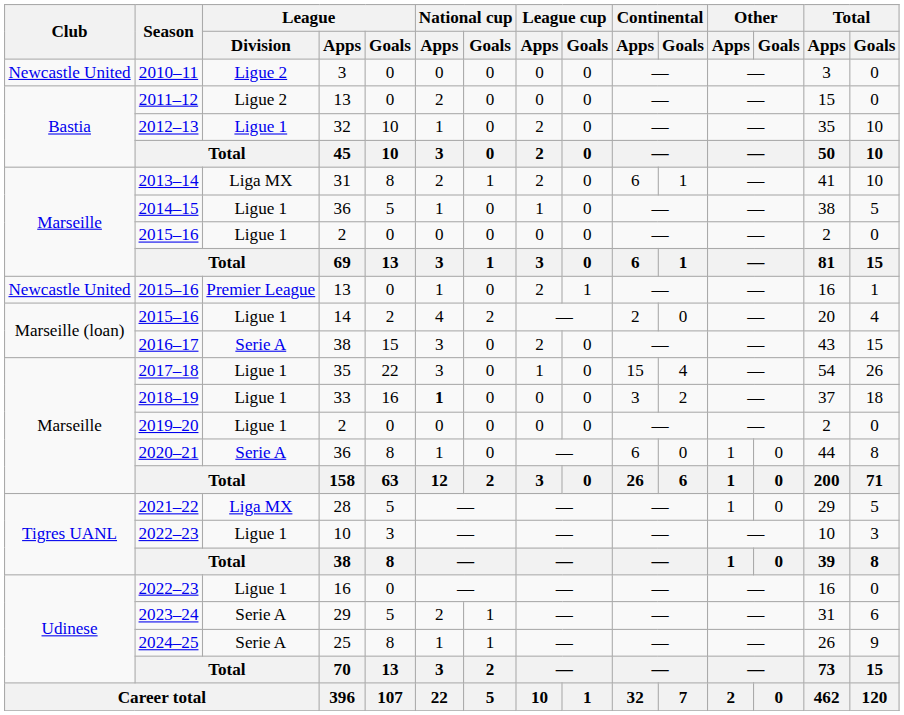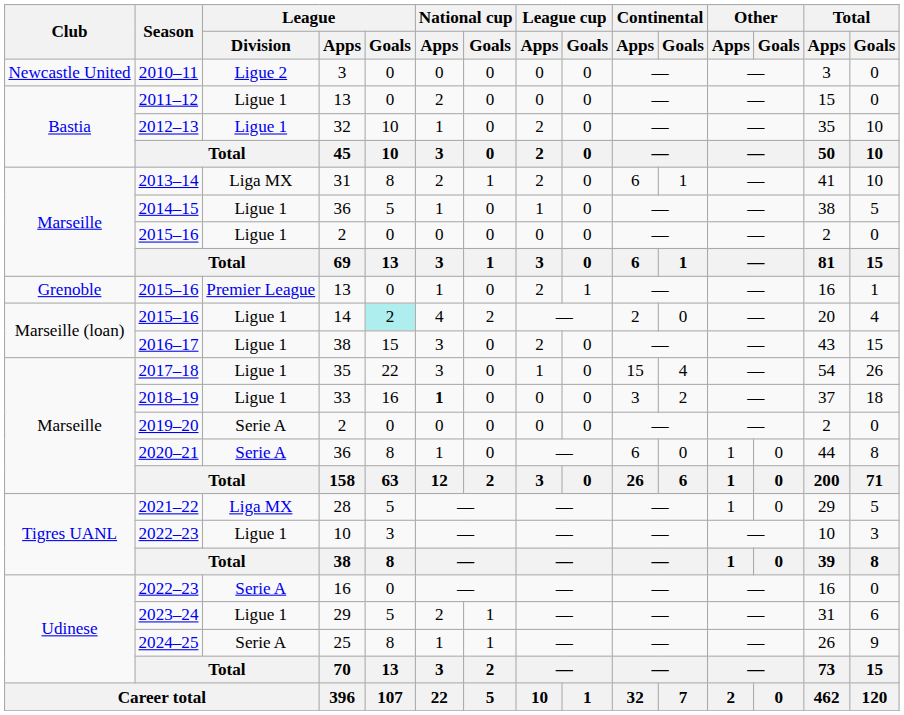 <table class="wikitable" style="text-align: center;">
 <tr>
 <th rowspan="2">Club</th>
 <th rowspan="2">Season</th>
 <th colspan="3">League</th>
 <th colspan="2">National cup</th>
 <th colspan="2">League cup</th>
 <th colspan="2">Continental</th>
 <th colspan="2">Other</th>
 <th colspan="2">Total</th>
 </tr>
 <tr>
 <th>Division</th>
 <th>Apps</th>
 <th>Goals</th>
 <th>Apps</th>
 <th>Goals</th>
 <th>Apps</th>
 <th>Goals</th>
 <th>Apps</th>
 <th>Goals</th>
 <th>Apps</th>
 <th>Goals</th>
 <th>Apps</th>
 <th>Goals</th>
 </tr>
 <tr>
 <td><a href='#'>Newcastle United</a></td>
 <td><a href='#'>2010–11</a></td>
 <td><a href='#'>Ligue 2</a></td>
 <td>3</td>
 <td>0</td>
 <td>0</td>
 <td>0</td>
 <td>0</td>
 <td>0</td>
 <td colspan="2">—</td>
 <td colspan="2">—</td>
 <td>3</td>
 <td>0</td>
 </tr>
 <tr>
 <td rowspan="3"><a href='#'>Bastia</a></td>
 <td><a href='#'>2011–12</a></td>
-<td>Ligue 2</td>
+<td>Ligue 1</td>
 <td>13</td>
 <td>0</td>
 <td>2</td>
 <td>0</td>
 <td>0</td>
 <td>0</td>
 <td colspan="2">—</td>
 <td colspan="2">—</td>
 <td>15</td>
 <td>0</td>
 </tr>
 <tr>
 <td><a href='#'>2012–13</a></td>
 <td><a href='#'>Ligue 1</a></td>
 <td>32</td>
 <td>10</td>
 <td>1</td>
 <td>0</td>
 <td>2</td>
 <td>0</td>
 <td colspan="2">—</td>
 <td colspan="2">—</td>
 <td>35</td>
 <td>10</td>
 </tr>
 <tr>
 <th colspan="2">Total</th>
 <th>45</th>
 <th>10</th>
 <th>3</th>
 <th>0</th>
 <th>2</th>
 <th>0</th>
 <th colspan="2">—</th>
 <th colspan="2">—</th>
 <th>50</th>
 <th>10</th>
 </tr>
 <tr>
 <td rowspan="4"><a href='#'>Marseille</a></td>
 <td><a href='#'>2013–14</a></td>
 <td>Liga MX</td>
 <td>31</td>
 <td>8</td>
 <td>2</td>
 <td>1</td>
 <td>2</td>
 <td>0</td>
 <td>6</td>
 <td>1</td>
 <td colspan="2">—</td>
 <td>41</td>
 <td>10</td>
 </tr>
 <tr>
 <td><a href='#'>2014–15</a></td>
 <td>Ligue 1</td>
 <td>36</td>
 <td>5</td>
 <td>1</td>
 <td>0</td>
 <td>1</td>
 <td>0</td>
 <td colspan="2">—</td>
 <td colspan="2">—</td>
 <td>38</td>
 <td>5</td>
 </tr>
 <tr>
 <td><a href='#'>2015–16</a></td>
 <td>Ligue 1</td>
 <td>2</td>
 <td>0</td>
 <td>0</td>
 <td>0</td>
 <td>0</td>
 <td>0</td>
 <td colspan="2">—</td>
 <td colspan="2">—</td>
 <td>2</td>
 <td>0</td>
 </tr>
 <tr>
 <th colspan="2">Total</th>
 <th>69</th>
 <th>13</th>
 <th>3</th>
 <th>1</th>
 <th>3</th>
 <th>0</th>
 <th>6</th>
 <th>1</th>
 <th colspan="2">—</th>
 <th>81</th>
 <th>15</th>
 </tr>
 <tr>
-<td><a href='#'>Newcastle United</a></td>
+<td><a href='#'>Grenoble</a></td>
 <td><a href='#'>2015–16</a></td>
 <td><a href='#'>Premier League</a></td>
 <td>13</td>
 <td>0</td>
 <td>1</td>
 <td>0</td>
 <td>2</td>
 <td>1</td>
 <td colspan="2">—</td>
 <td colspan="2">—</td>
 <td>16</td>
 <td>1</td>
 </tr>
 <tr>
 <td rowspan="2">Marseille (loan)</td>
 <td><a href='#'>2015–16</a></td>
 <td>Ligue 1</td>
 <td>14</td>
-<td>2</td>
+<td style="background: paleturquoise;">2</td>
 <td>4</td>
 <td>2</td>
 <td colspan="2">—</td>
 <td>2</td>
 <td>0</td>
 <td colspan="2">—</td>
 <td>20</td>
 <td>4</td>
 </tr>
 <tr>
 <td><a href='#'>2016–17</a></td>
-<td><a href='#'>Serie A</a></td>
+<td>Ligue 1</td>
 <td>38</td>
 <td>15</td>
 <td>3</td>
 <td>0</td>
 <td>2</td>
 <td>0</td>
 <td colspan="2">—</td>
 <td colspan="2">—</td>
 <td>43</td>
 <td>15</td>
 </tr>
 <tr>
 <td rowspan="5">Marseille</td>
 <td><a href='#'>2017–18</a></td>
 <td>Ligue 1</td>
 <td>35</td>
 <td>22</td>
 <td>3</td>
 <td>0</td>
 <td>1</td>
 <td>0</td>
 <td>15</td>
 <td>4</td>
 <td colspan="2">—</td>
 <td>54</td>
 <td>26</td>
 </tr>
 <tr>
 <td><a href='#'>2018–19</a></td>
 <td>Ligue 1</td>
 <td>33</td>
 <td>16</td>
 <td><strong>1</strong></td>
 <td>0</td>
 <td>0</td>
 <td>0</td>
 <td>3</td>
 <td>2</td>
 <td colspan="2">—</td>
 <td>37</td>
 <td>18</td>
 </tr>
 <tr>
 <td><a href='#'>2019–20</a></td>
-<td>Ligue 1</td>
+<td>Serie A</td>
 <td>2</td>
 <td>0</td>
 <td>0</td>
 <td>0</td>
 <td>0</td>
 <td>0</td>
 <td colspan="2">—</td>
 <td colspan="2">—</td>
 <td>2</td>
 <td>0</td>
 </tr>
 <tr>
 <td><a href='#'>2020–21</a></td>
 <td><a href='#'>Serie A</a></td>
 <td>36</td>
 <td>8</td>
 <td>1</td>
 <td>0</td>
 <td colspan="2">—</td>
 <td>6</td>
 <td>0</td>
 <td>1</td>
 <td>0</td>
 <td>44</td>
 <td>8</td>
 </tr>
 <tr>
 <th colspan="2">Total</th>
 <th>158</th>
 <th>63</th>
 <th>12</th>
 <th>2</th>
 <th>3</th>
 <th>0</th>
 <th>26</th>
 <th>6</th>
 <th>1</th>
 <th>0</th>
 <th>200</th>
 <th>71</th>
 </tr>
 <tr>
 <td rowspan="3"><a href='#'>Tigres UANL</a></td>
 <td><a href='#'>2021–22</a></td>
 <td><a href='#'>Liga MX</a></td>
 <td>28</td>
 <td>5</td>
 <td colspan="2">—</td>
 <td colspan="2">—</td>
 <td colspan="2">—</td>
 <td>1</td>
 <td>0</td>
 <td>29</td>
 <td>5</td>
 </tr>
 <tr>
 <td><a href='#'>2022–23</a></td>
 <td>Ligue 1</td>
 <td>10</td>
 <td>3</td>
 <td colspan="2">—</td>
 <td colspan="2">—</td>
 <td colspan="2">—</td>
 <td colspan="2">—</td>
 <td>10</td>
 <td>3</td>
 </tr>
 <tr>
 <th colspan="2">Total</th>
 <th>38</th>
 <th>8</th>
 <th colspan="2">—</th>
 <th colspan="2">—</th>
 <th colspan="2">—</th>
 <th>1</th>
 <th>0</th>
 <th>39</th>
 <th>8</th>
 </tr>
 <tr>
 <td rowspan="4"><a href='#'>Udinese</a></td>
 <td><a href='#'>2022–23</a></td>
-<td>Ligue 1</td>
+<td><a href='#'>Serie A</a></td>
 <td>16</td>
 <td>0</td>
 <td colspan="2">—</td>
 <td colspan="2">—</td>
 <td colspan="2">—</td>
 <td colspan="2">—</td>
 <td>16</td>
 <td>0</td>
 </tr>
 <tr>
 <td><a href='#'>2023–24</a></td>
-<td>Serie A</td>
+<td>Ligue 1</td>
 <td>29</td>
 <td>5</td>
 <td>2</td>
 <td>1</td>
 <td colspan="2">—</td>
 <td colspan="2">—</td>
 <td colspan="2">—</td>
 <td>31</td>
 <td>6</td>
 </tr>
 <tr>
 <td><a href='#'>2024–25</a></td>
 <td>Serie A</td>
 <td>25</td>
 <td>8</td>
 <td>1</td>
 <td>1</td>
 <td colspan="2">—</td>
 <td colspan="2">—</td>
 <td colspan="2">—</td>
 <td>26</td>
 <td>9</td>
 </tr>
 <tr>
 <th colspan="2">Total</th>
 <th>70</th>
 <th>13</th>
 <th>3</th>
 <th>2</th>
 <th colspan="2">—</th>
 <th colspan="2">—</th>
 <th colspan="2">—</th>
 <th>73</th>
 <th>15</th>
 </tr>
 <tr>
 <th colspan="3">Career total</th>
 <th>396</th>
 <th>107</th>
 <th>22</th>
 <th>5</th>
 <th>10</th>
 <th>1</th>
 <th>32</th>
 <th>7</th>
 <th>2</th>
 <th>0</th>
 <th>462</th>
 <th>120</th>
 </tr>
 </table>
